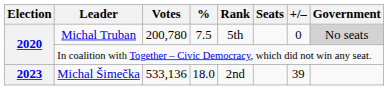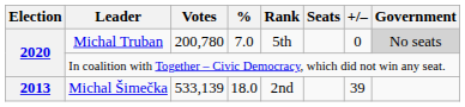 <table class="wikitable" style="text-align:center">
 <tr>
 <th>Election</th>
 <th>Leader</th>
 <th>Votes</th>
 <th>%</th>
 <th>Rank</th>
 <th>Seats</th>
 <th>+/–</th>
 <th>Government</th>
 </tr>
 <tr>
 <th rowspan="2"><a href='#'>2020</a></th>
 <td><a href='#'>Michal Truban</a></td>
 <td>200,780</td>
-<td>7.5</td>
+<td>7.0</td>
 <td> 5th</td>
 <td></td>
 <td> 0</td>
 <td style="background:Lightgray;" align=center>No seats</td>
 </tr>
 <tr>
 <td colspan="7" align="left"><small>In coalition with <a href='#'>Together – Civic Democracy</a>, which did not win any seat.</small></td>
 </tr>
 <tr>
-<th><a href='#'>2023</a></th>
+<th><a href='#'>2013</a></th>
 <td><a href='#'>Michal Šimečka</a></td>
-<td>533,136</td>
+<td>533,139</td>
 <td>18.0</td>
 <td> 2nd</td>
 <td></td>
 <td> 39</td>
 <td></td>
 </tr>
 </table>
